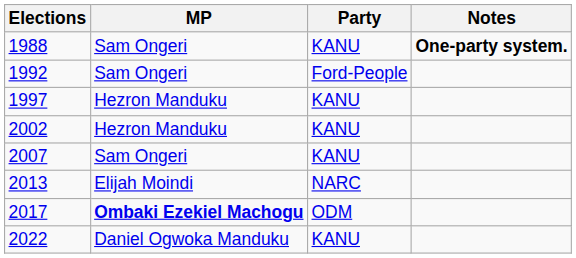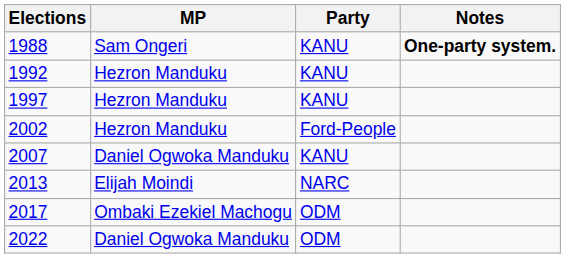 <table class="wikitable">
 <tr>
 <th>Elections</th>
 <th>MP </th>
 <th>Party</th>
 <th>Notes</th>
 </tr>
 <tr>
 <td><a href='#'>1988</a></td>
 <td><a href='#'>Sam Ongeri</a></td>
 <td><a href='#'>KANU</a></td>
 <td><strong>One-party system.</strong></td>
 </tr>
 <tr>
 <td><a href='#'>1992</a></td>
-<td><a href='#'>Sam Ongeri</a></td>
-<td><a href='#'>Ford-People</a></td>
+<td><a href='#'>Hezron Manduku</a></td>
+<td><a href='#'>KANU</a></td>
 <td></td>
 </tr>
 <tr>
 <td><a href='#'>1997</a></td>
 <td><a href='#'>Hezron Manduku</a></td>
 <td><a href='#'>KANU</a></td>
 <td></td>
 </tr>
 <tr>
 <td><a href='#'>2002</a></td>
 <td><a href='#'>Hezron Manduku</a></td>
-<td><a href='#'>KANU</a></td>
+<td><a href='#'>Ford-People</a></td>
 <td></td>
 </tr>
 <tr>
 <td><a href='#'>2007</a></td>
-<td><a href='#'>Sam Ongeri</a></td>
+<td><a href='#'>Daniel Ogwoka Manduku</a></td>
 <td><a href='#'>KANU</a></td>
 <td></td>
 </tr>
 <tr>
 <td><a href='#'>2013</a></td>
 <td><a href='#'>Elijah Moindi</a></td>
 <td><a href='#'>NARC</a></td>
 <td></td>
 </tr>
 <tr>
 <td><a href='#'>2017</a></td>
-<td><strong><a href='#'>Ombaki Ezekiel Machogu</a></strong></td>
+<td><a href='#'>Ombaki Ezekiel Machogu</a></td>
 <td><a href='#'>ODM</a></td>
 <td></td>
 </tr>
 <tr>
 <td><a href='#'>2022</a></td>
 <td><a href='#'>Daniel Ogwoka Manduku</a></td>
-<td><a href='#'>KANU</a></td>
+<td><a href='#'>ODM</a></td>
 <td></td>
 </tr>
 </table>
